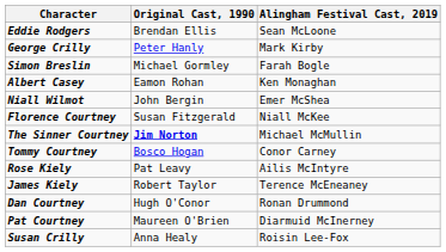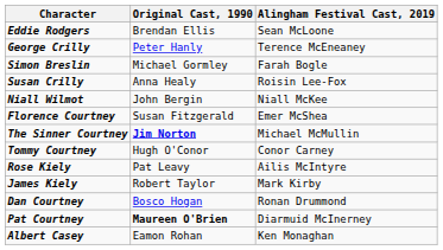 <table class="wikitable">
 <tr>
 <th>Character</th>
 <th>Original Cast, 1990</th>
 <th>Alingham Festival Cast, 2019</th>
 </tr>
 <tr>
 <td><strong><em>Eddie Rodgers</em></strong></td>
 <td>Brendan Ellis</td>
 <td>Sean McLoone</td>
 </tr>
 <tr>
 <td><strong><em>George Crilly</em></strong></td>
 <td><a href='#'>Peter Hanly</a></td>
-<td>Mark Kirby</td>
+<td>Terence McEneaney</td>
 </tr>
 <tr>
 <td><strong><em>Simon Breslin</em></strong></td>
 <td>Michael Gormley</td>
 <td>Farah Bogle</td>
 </tr>
 <tr>
-<td><strong><em>Albert Casey</em></strong></td>
-<td>Eamon Rohan</td>
-<td>Ken Monaghan</td>
+<td><strong><em>Susan Crilly</em></strong></td>
+<td>Anna Healy</td>
+<td>Roisin Lee-Fox</td>
 </tr>
 <tr>
 <td><strong><em>Niall Wilmot</em></strong></td>
 <td>John Bergin</td>
-<td>Emer McShea</td>
+<td>Niall McKee</td>
 </tr>
 <tr>
 <td><strong><em>Florence Courtney</em></strong></td>
 <td>Susan Fitzgerald</td>
-<td>Niall McKee</td>
+<td>Emer McShea</td>
 </tr>
 <tr>
 <td><strong><em>The Sinner Courtney</em></strong></td>
 <td><strong><a href='#'>Jim Norton</a></strong></td>
 <td>Michael McMullin</td>
 </tr>
 <tr>
 <td><strong><em>Tommy Courtney</em></strong></td>
-<td><a href='#'>Bosco Hogan</a></td>
+<td>Hugh O'Conor</td>
 <td>Conor Carney</td>
 </tr>
 <tr>
 <td><strong><em>Rose Kiely</em></strong></td>
 <td>Pat Leavy</td>
 <td>Ailis McIntyre</td>
 </tr>
 <tr>
 <td><strong><em>James Kiely</em></strong></td>
 <td>Robert Taylor</td>
-<td>Terence McEneaney</td>
+<td>Mark Kirby</td>
 </tr>
 <tr>
 <td><strong><em>Dan Courtney</em></strong></td>
-<td>Hugh O'Conor</td>
+<td><a href='#'>Bosco Hogan</a></td>
 <td>Ronan Drummond</td>
 </tr>
 <tr>
 <td><strong><em>Pat Courtney</em></strong></td>
-<td>Maureen O'Brien</td>
+<td><strong>Maureen O'Brien</strong></td>
 <td>Diarmuid McInerney</td>
 </tr>
 <tr>
-<td><strong><em>Susan Crilly</em></strong></td>
-<td>Anna Healy</td>
-<td>Roisin Lee-Fox</td>
+<td><strong><em>Albert Casey</em></strong></td>
+<td>Eamon Rohan</td>
+<td>Ken Monaghan</td>
 </tr>
 </table>
